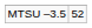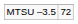 <table class="wikitable">
 <tr align="center">
 </tr>
 <tr align="center">
 <td>MTSU –3.5</td>
-<td>52</td>
+<td>72</td>
 </tr>
 </table>
